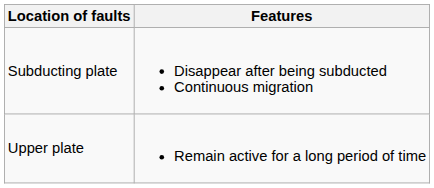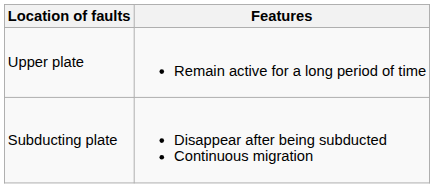 <table class="wikitable">
 <tr>
 <th>Location of faults</th>
 <th>Features</th>
 </tr>
 <tr>
+<td>Upper plate</td>
+<td><br><ul><li>Remain active for a long period of time</li></ul></td>
+</tr>
+<tr>
 <td>Subducting plate</td>
 <td><br><ul><li>Disappear after being subducted</li><li>Continuous migration</li></ul></td>
 </tr>
-<tr>
-<td>Upper plate</td>
-<td><br><ul><li>Remain active for a long period of time</li></ul></td>
-</tr>
 </table>
